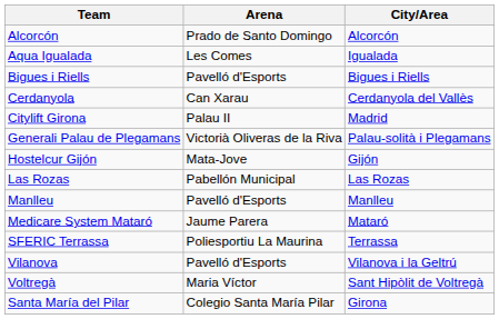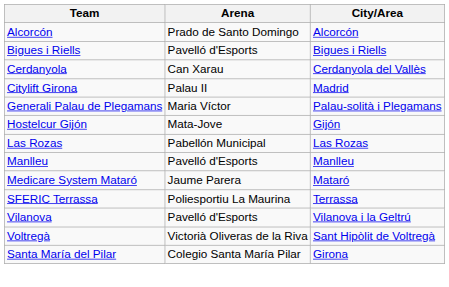 <table class="wikitable sortable">
 <tr>
 <th>Team</th>
 <th>Arena</th>
 <th>City/Area</th>
 </tr>
 <tr>
 <td><a href='#'>Alcorcón</a></td>
 <td>Prado de Santo Domingo</td>
 <td><a href='#'>Alcorcón</a></td>
-</tr>
-<tr>
-<td><a href='#'>Aqua Igualada</a></td>
-<td>Les Comes</td>
-<td><a href='#'>Igualada</a></td>
 </tr>
 <tr>
 <td><a href='#'>Bigues i Riells</a></td>
 <td>Pavelló d'Esports</td>
 <td><a href='#'>Bigues i Riells</a></td>
 </tr>
 <tr>
 <td><a href='#'>Cerdanyola</a></td>
 <td>Can Xarau</td>
 <td><a href='#'>Cerdanyola del Vallès</a></td>
 </tr>
 <tr>
 <td><a href='#'>Citylift Girona</a></td>
 <td>Palau II</td>
 <td><a href='#'>Madrid</a></td>
 </tr>
 <tr>
 <td><a href='#'>Generali Palau de Plegamans</a></td>
-<td>Victorià Oliveras de la Riva</td>
+<td>Maria Víctor</td>
 <td><a href='#'>Palau-solità i Plegamans</a></td>
 </tr>
 <tr>
 <td><a href='#'>Hostelcur Gijón</a></td>
 <td>Mata-Jove</td>
 <td><a href='#'>Gijón</a></td>
 </tr>
 <tr>
 <td><a href='#'>Las Rozas</a></td>
 <td>Pabellón Municipal</td>
 <td><a href='#'>Las Rozas</a></td>
 </tr>
 <tr>
 <td><a href='#'>Manlleu</a></td>
 <td>Pavelló d'Esports</td>
 <td><a href='#'>Manlleu</a></td>
 </tr>
 <tr>
 <td><a href='#'>Medicare System Mataró</a></td>
 <td>Jaume Parera</td>
 <td><a href='#'>Mataró</a></td>
 </tr>
 <tr>
 <td><a href='#'>SFERIC Terrassa</a></td>
 <td>Poliesportiu La Maurina</td>
 <td><a href='#'>Terrassa</a></td>
 </tr>
 <tr>
 <td><a href='#'>Vilanova</a></td>
 <td>Pavelló d'Esports</td>
 <td><a href='#'>Vilanova i la Geltrú</a></td>
 </tr>
 <tr>
 <td><a href='#'>Voltregà</a></td>
-<td>Maria Víctor</td>
+<td>Victorià Oliveras de la Riva</td>
 <td><a href='#'>Sant Hipòlit de Voltregà</a></td>
 </tr>
 <tr>
 <td><a href='#'>Santa María del Pilar</a></td>
 <td>Colegio Santa María Pilar</td>
 <td><a href='#'>Girona</a></td>
 </tr>
 </table>
